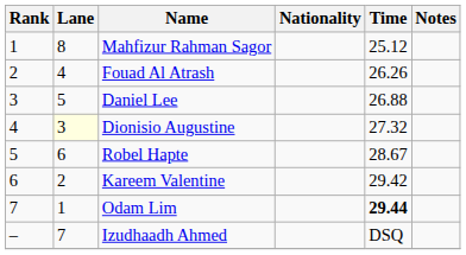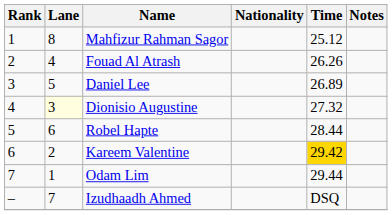 <table class="wikitable">
 <tr>
 <th>Rank</th>
 <th>Lane</th>
 <th>Name</th>
 <th>Nationality</th>
 <th>Time</th>
 <th>Notes</th>
 </tr>
 <tr>
 <td>1</td>
 <td>8</td>
 <td><a href='#'>Mahfizur Rahman Sagor</a></td>
 <td></td>
 <td>25.12</td>
 <td></td>
 </tr>
 <tr>
 <td>2</td>
 <td>4</td>
 <td><a href='#'>Fouad Al Atrash</a></td>
 <td></td>
 <td>26.26</td>
 <td></td>
 </tr>
 <tr>
 <td>3</td>
 <td>5</td>
 <td><a href='#'>Daniel Lee</a></td>
 <td></td>
-<td>26.88</td>
+<td>26.89</td>
 <td></td>
 </tr>
 <tr>
 <td>4</td>
 <td style="background: lightyellow;">3</td>
 <td><a href='#'>Dionisio Augustine</a></td>
 <td></td>
 <td>27.32</td>
 <td></td>
 </tr>
 <tr>
 <td>5</td>
 <td>6</td>
 <td><a href='#'>Robel Hapte</a></td>
 <td></td>
-<td>28.67</td>
+<td>28.44</td>
 <td></td>
 </tr>
 <tr>
 <td>6</td>
 <td>2</td>
 <td><a href='#'>Kareem Valentine</a></td>
 <td></td>
-<td>29.42</td>
+<td style="background: gold;">29.42</td>
 <td></td>
 </tr>
 <tr>
 <td>7</td>
 <td>1</td>
 <td><a href='#'>Odam Lim</a></td>
 <td></td>
-<td><strong>29.44</strong></td>
+<td>29.44</td>
 <td></td>
 </tr>
 <tr>
 <td>–</td>
 <td>7</td>
 <td><a href='#'>Izudhaadh Ahmed</a></td>
 <td></td>
 <td>DSQ</td>
 <td></td>
 </tr>
 <tr>
 </tr>
 </table>
